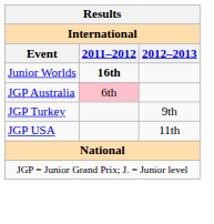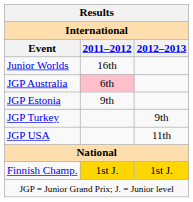 <table class="wikitable" style="text-align:center">
 <tr>
 <th colspan=3 align=center><strong>Results</strong></th>
 </tr>
 <tr>
 <th style="background-color: #ffdead; " colspan=3 align=center><strong>International</strong></th>
 </tr>
 <tr>
 <th>Event</th>
 <th><a href='#'>2011–2012</a></th>
 <th><a href='#'>2012–2013</a></th>
 </tr>
 <tr>
 <td align=left><a href='#'>Junior Worlds</a></td>
-<td><strong>16th</strong></td>
+<td>16th</td>
 <td></td>
 </tr>
 <tr>
 <td align=left><a href='#'>JGP Australia</a></td>
 <td style="background: pink;">6th</td>
+<td></td>
+</tr>
+<tr>
+<td align=left><a href='#'>JGP Estonia</a></td>
+<td>9th</td>
 <td></td>
 </tr>
 <tr>
 <td align=left><a href='#'>JGP Turkey</a></td>
 <td></td>
 <td>9th</td>
 </tr>
 <tr>
 <td align=left><a href='#'>JGP USA</a></td>
 <td></td>
 <td>11th</td>
 </tr>
 <tr>
 <th style="background-color: #ffdead; " colspan=3 align=center><strong>National</strong></th>
 </tr>
 <tr>
+<td align=left><a href='#'>Finnish Champ.</a></td>
+<td bgcolor=gold>1st J.</td>
+<td bgcolor=gold>1st J.</td>
+</tr>
+<tr>
 <td colspan=3 align=center><small> JGP = Junior Grand Prix; J. = Junior level </small></td>
 </tr>
 </table>
